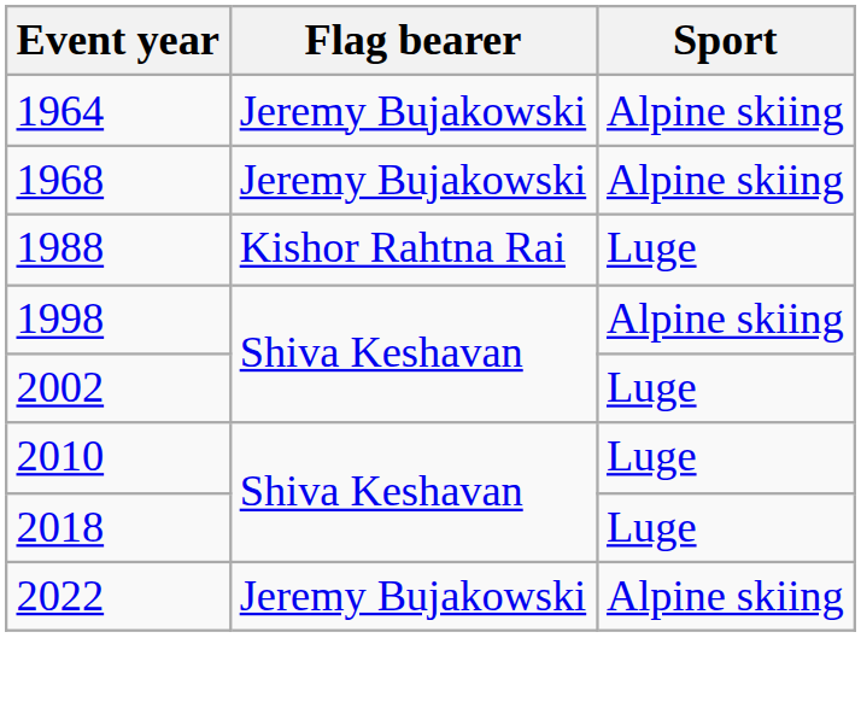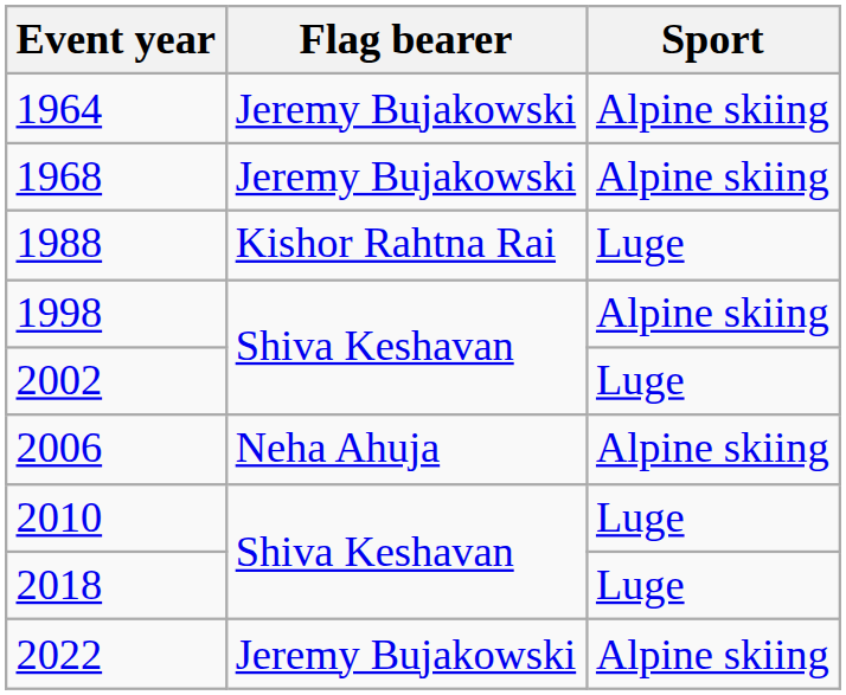 <table class="wikitable sortable static-row-numbers static-row-header-text hover-highlight" "style="font-size: 100%">
 <tr>
 <th>Event year</th>
 <th>Flag bearer</th>
 <th>Sport</th>
 </tr>
 <tr>
 <td><a href='#'>1964</a></td>
 <td><a href='#'>Jeremy Bujakowski</a></td>
 <td><a href='#'>Alpine skiing</a></td>
 </tr>
 <tr>
 <td><a href='#'>1968</a></td>
 <td><a href='#'>Jeremy Bujakowski</a></td>
 <td><a href='#'>Alpine skiing</a></td>
 </tr>
 <tr>
 <td><a href='#'>1988</a></td>
 <td><a href='#'>Kishor Rahtna Rai</a></td>
 <td><a href='#'>Luge</a></td>
 </tr>
 <tr>
 <td><a href='#'>1998</a></td>
 <td rowspan=2><a href='#'>Shiva Keshavan</a></td>
 <td><a href='#'>Alpine skiing</a></td>
 </tr>
 <tr>
 <td><a href='#'>2002</a></td>
 <td><a href='#'>Luge</a></td>
 </tr>
 <tr>
+<td><a href='#'>2006</a></td>
+<td><a href='#'>Neha Ahuja</a></td>
+<td><a href='#'>Alpine skiing</a></td>
+</tr>
+<tr>
 <td><a href='#'>2010</a></td>
 <td rowspan=2><a href='#'>Shiva Keshavan</a></td>
 <td><a href='#'>Luge</a></td>
 </tr>
 <tr>
 <td><a href='#'>2018</a></td>
 <td><a href='#'>Luge</a></td>
 </tr>
 <tr>
 <td><a href='#'>2022</a></td>
 <td><a href='#'>Jeremy Bujakowski</a></td>
 <td><a href='#'>Alpine skiing</a></td>
 </tr>
 </table>
